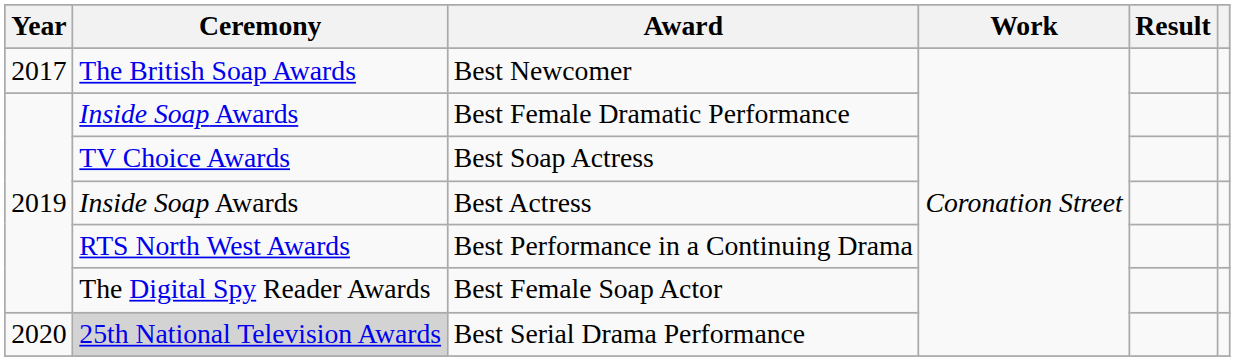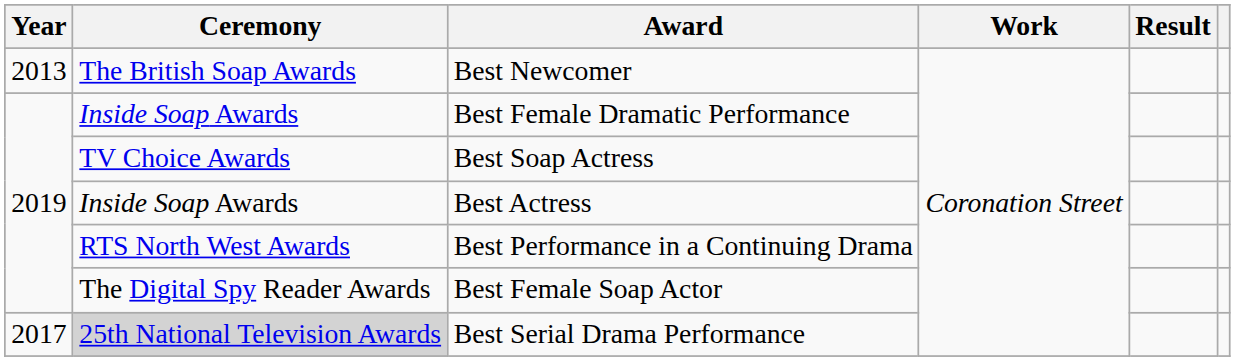 <table class="wikitable">
 <tr>
 <th>Year</th>
 <th>Ceremony</th>
 <th>Award</th>
 <th>Work</th>
 <th>Result</th>
 <th></th>
 </tr>
 <tr>
-<td>2017</td>
+<td>2013</td>
 <td><a href='#'>The British Soap Awards</a></td>
 <td>Best Newcomer</td>
 <td rowspan="7"><em>Coronation Street</em></td>
 <td></td>
 <td></td>
 </tr>
 <tr>
 <td rowspan="5">2019</td>
 <td><a href='#'><em>Inside Soap</em> Awards</a></td>
 <td>Best Female Dramatic Performance</td>
 <td></td>
 <td></td>
 </tr>
 <tr>
 <td><a href='#'>TV Choice Awards</a></td>
 <td>Best Soap Actress</td>
 <td></td>
 <td></td>
 </tr>
 <tr>
 <td><em>Inside Soap</em> Awards</td>
 <td>Best Actress</td>
 <td></td>
 <td></td>
 </tr>
 <tr>
 <td><a href='#'>RTS North West Awards</a></td>
 <td>Best Performance in a Continuing Drama</td>
 <td></td>
 <td></td>
 </tr>
 <tr>
 <td>The <a href='#'>Digital Spy</a> Reader Awards</td>
 <td>Best Female Soap Actor</td>
 <td></td>
 <td></td>
 </tr>
 <tr>
-<td>2020</td>
+<td>2017</td>
 <td style="background: lightgrey;"><a href='#'>25th National Television Awards</a></td>
 <td>Best Serial Drama Performance</td>
 <td></td>
 <td></td>
 </tr>
 </table>
